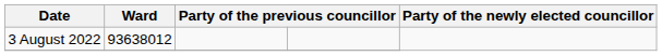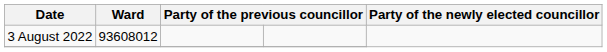 <table class="wikitable">
 <tr>
 <th>Date</th>
 <th>Ward</th>
 <th colspan=2>Party of the previous councillor</th>
 <th colspan=2>Party of the newly elected councillor</th>
 </tr>
 <tr>
 <td>3 August 2022</td>
-<td>93638012</td>
+<td>93608012</td>
 <td></td>
 <td></td>
 </tr>
 <tr>
 </tr>
 </table>
